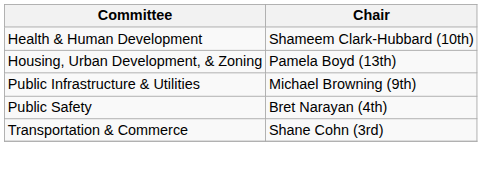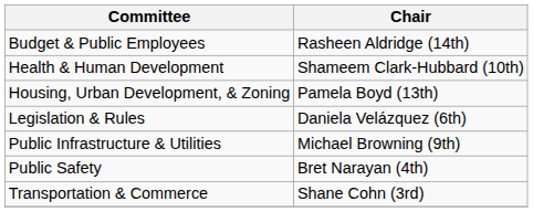 <table class="wikitable">
 <tr>
 <th>Committee</th>
 <th>Chair</th>
+</tr>
+<tr>
+<td>Budget & Public Employees</td>
+<td>Rasheen Aldridge (14th)</td>
 </tr>
 <tr>
 <td>Health & Human Development</td>
 <td>Shameem Clark-Hubbard (10th)</td>
 </tr>
 <tr>
 <td>Housing, Urban Development, & Zoning</td>
 <td>Pamela Boyd (13th)</td>
+</tr>
+<tr>
+<td>Legislation & Rules</td>
+<td>Daniela Velázquez (6th)</td>
 </tr>
 <tr>
 <td>Public Infrastructure & Utilities</td>
 <td>Michael Browning (9th)</td>
 </tr>
 <tr>
 <td>Public Safety</td>
 <td>Bret Narayan (4th)</td>
 </tr>
 <tr>
 <td>Transportation & Commerce</td>
 <td>Shane Cohn (3rd)</td>
 </tr>
 <tr>
 </tr>
 </table>
